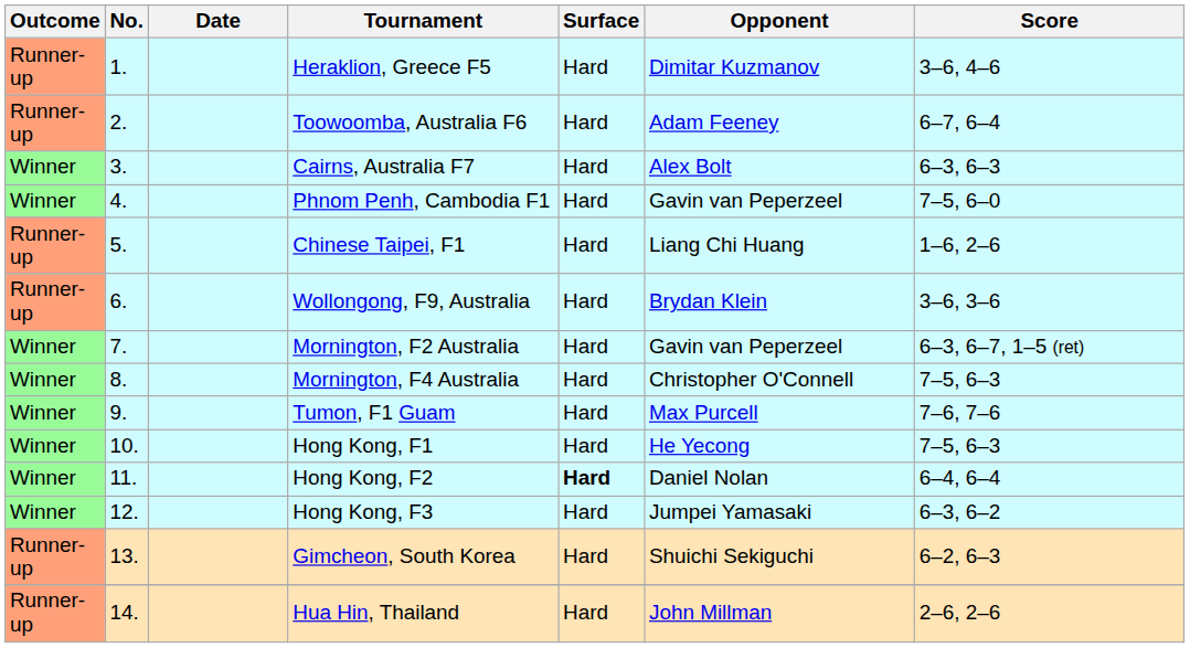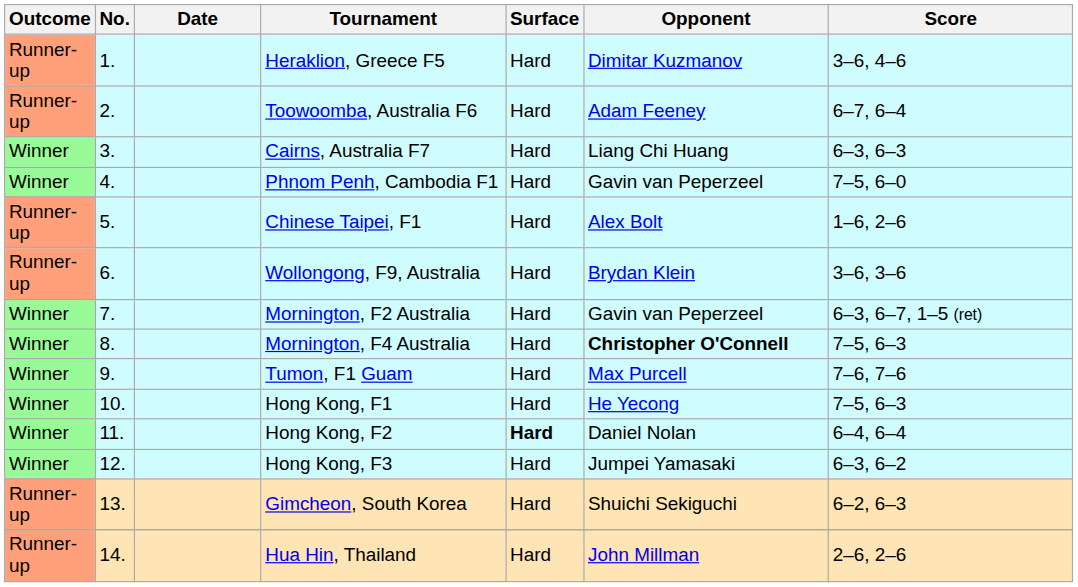 <table class="sortable wikitable">
 <tr>
 <th width=5>Outcome</th>
 <th width=5>No.</th>
 <th width=100>Date</th>
 <th width=200>Tournament</th>
 <th>Surface</th>
 <th width=200>Opponent</th>
 <th width=200>Score</th>
 </tr>
 <tr style="background:#cffcff;">
 <td bgcolor=FFA07A>Runner-up</td>
 <td>1.</td>
 <td></td>
 <td><a href='#'>Heraklion</a>, Greece F5</td>
 <td>Hard</td>
 <td> <a href='#'>Dimitar Kuzmanov</a></td>
 <td>3–6, 4–6</td>
 </tr>
 <tr style="background:#cffcff;">
 <td bgcolor=FFA07A>Runner-up</td>
 <td>2.</td>
 <td></td>
 <td><a href='#'>Toowoomba</a>, Australia F6</td>
 <td>Hard</td>
 <td> <a href='#'>Adam Feeney</a></td>
 <td>6–7, 6–4</td>
 </tr>
 <tr style="background:#cffcff;">
 <td bgcolor=98fb98>Winner</td>
 <td>3.</td>
 <td></td>
 <td><a href='#'>Cairns</a>, Australia F7</td>
 <td>Hard</td>
-<td> <a href='#'>Alex Bolt</a></td>
+<td> Liang Chi Huang</td>
 <td>6–3, 6–3</td>
 </tr>
 <tr style="background:#cffcff;">
 <td bgcolor=98fb98>Winner</td>
 <td>4.</td>
 <td></td>
 <td><a href='#'>Phnom Penh</a>, Cambodia F1</td>
 <td>Hard</td>
 <td> Gavin van Peperzeel</td>
 <td>7–5, 6–0</td>
 </tr>
 <tr style="background:#cffcff;">
 <td bgcolor=FFA07A>Runner-up</td>
 <td>5.</td>
 <td></td>
 <td><a href='#'>Chinese Taipei</a>, F1</td>
 <td>Hard</td>
-<td> Liang Chi Huang</td>
+<td> <a href='#'>Alex Bolt</a></td>
 <td>1–6, 2–6</td>
 </tr>
 <tr style="background:#cffcff;">
 <td bgcolor=FFA07A>Runner-up</td>
 <td>6.</td>
 <td></td>
 <td><a href='#'>Wollongong</a>, F9, Australia</td>
 <td>Hard</td>
 <td> <a href='#'>Brydan Klein</a></td>
 <td>3–6, 3–6</td>
 </tr>
 <tr style="background:#cffcff;">
 <td bgcolor=98fb98>Winner</td>
 <td>7.</td>
 <td></td>
 <td><a href='#'>Mornington</a>, F2 Australia</td>
 <td>Hard</td>
 <td> Gavin van Peperzeel</td>
 <td>6–3, 6–7, 1–5 <small>(ret)</small></td>
 </tr>
 <tr style="background:#cffcff;">
 <td bgcolor=98fb98>Winner</td>
 <td>8.</td>
 <td></td>
 <td><a href='#'>Mornington</a>, F4 Australia</td>
 <td>Hard</td>
-<td> Christopher O'Connell</td>
+<td><strong> Christopher O'Connell</strong></td>
 <td>7–5, 6–3</td>
 </tr>
 <tr style="background:#cffcff;">
 <td bgcolor=98fb98>Winner</td>
 <td>9.</td>
 <td></td>
 <td><a href='#'>Tumon</a>, F1 <a href='#'>Guam</a></td>
 <td>Hard</td>
 <td> <a href='#'>Max Purcell</a></td>
 <td>7–6, 7–6</td>
 </tr>
 <tr style="background:#cffcff;">
 <td bgcolor=98fb98>Winner</td>
 <td>10.</td>
 <td></td>
 <td>Hong Kong, F1</td>
 <td>Hard</td>
 <td> <a href='#'>He Yecong</a></td>
 <td>7–5, 6–3</td>
 </tr>
 <tr style="background:#cffcff;">
 <td bgcolor=98fb98>Winner</td>
 <td>11.</td>
 <td></td>
 <td>Hong Kong, F2</td>
 <td><strong>Hard</strong></td>
 <td> Daniel Nolan</td>
 <td>6–4, 6–4</td>
 </tr>
 <tr style="background:#cffcff;">
 <td bgcolor=98fb98>Winner</td>
 <td>12.</td>
 <td></td>
 <td>Hong Kong, F3</td>
 <td>Hard</td>
 <td> Jumpei Yamasaki</td>
 <td>6–3, 6–2</td>
 </tr>
 <tr style="background:moccasin;">
 <td bgcolor=FFA07A>Runner-up</td>
 <td>13.</td>
 <td></td>
 <td><a href='#'>Gimcheon</a>, South Korea</td>
 <td>Hard</td>
 <td> Shuichi Sekiguchi</td>
 <td>6–2, 6–3</td>
 </tr>
 <tr>
 </tr>
 <tr style="background:moccasin;">
 <td bgcolor=FFA07A>Runner-up</td>
 <td>14.</td>
 <td></td>
 <td><a href='#'>Hua Hin</a>, Thailand</td>
 <td>Hard</td>
 <td> <a href='#'>John Millman</a></td>
 <td>2–6, 2–6</td>
 </tr>
 </table>
